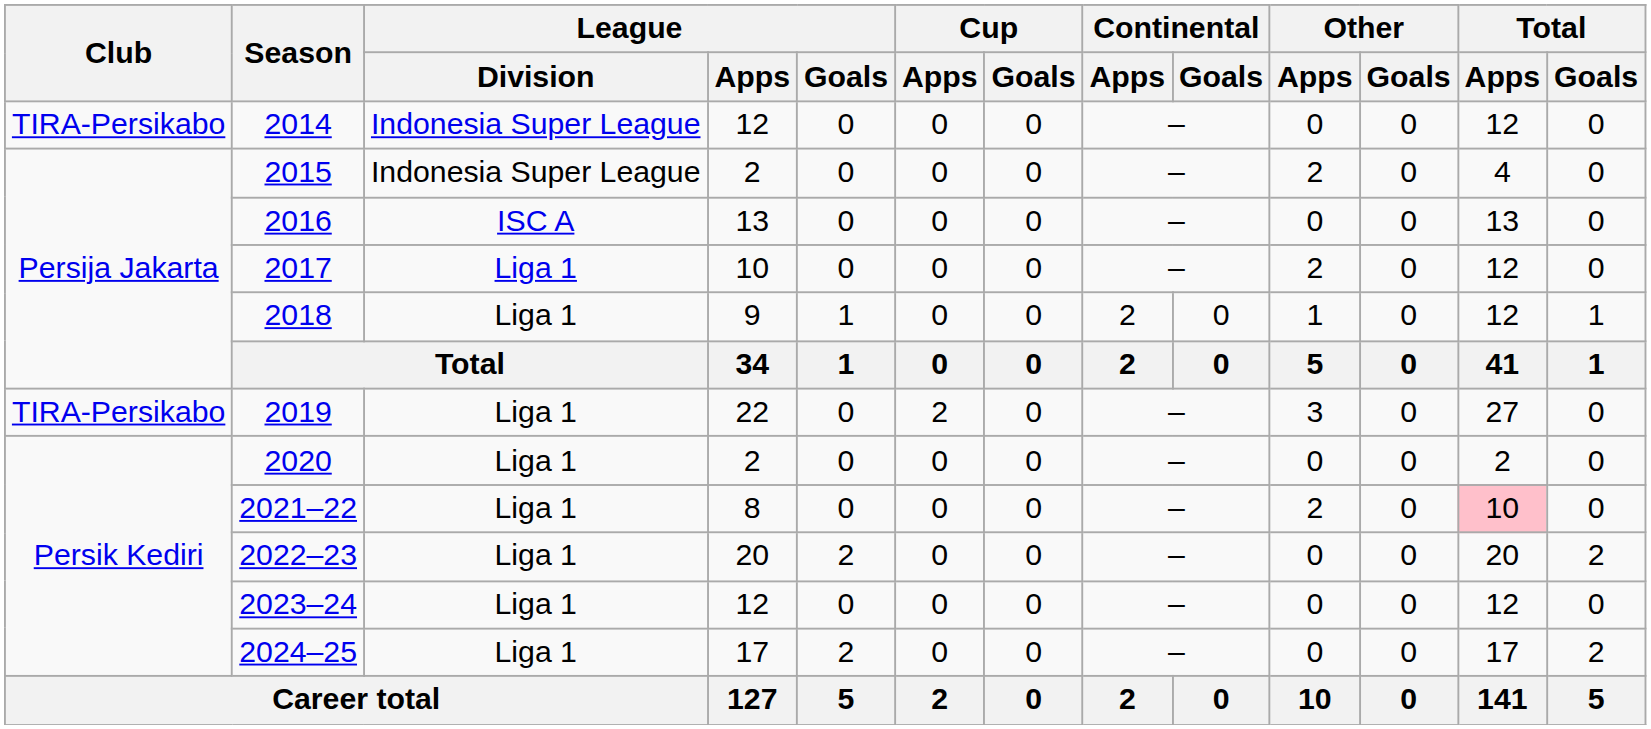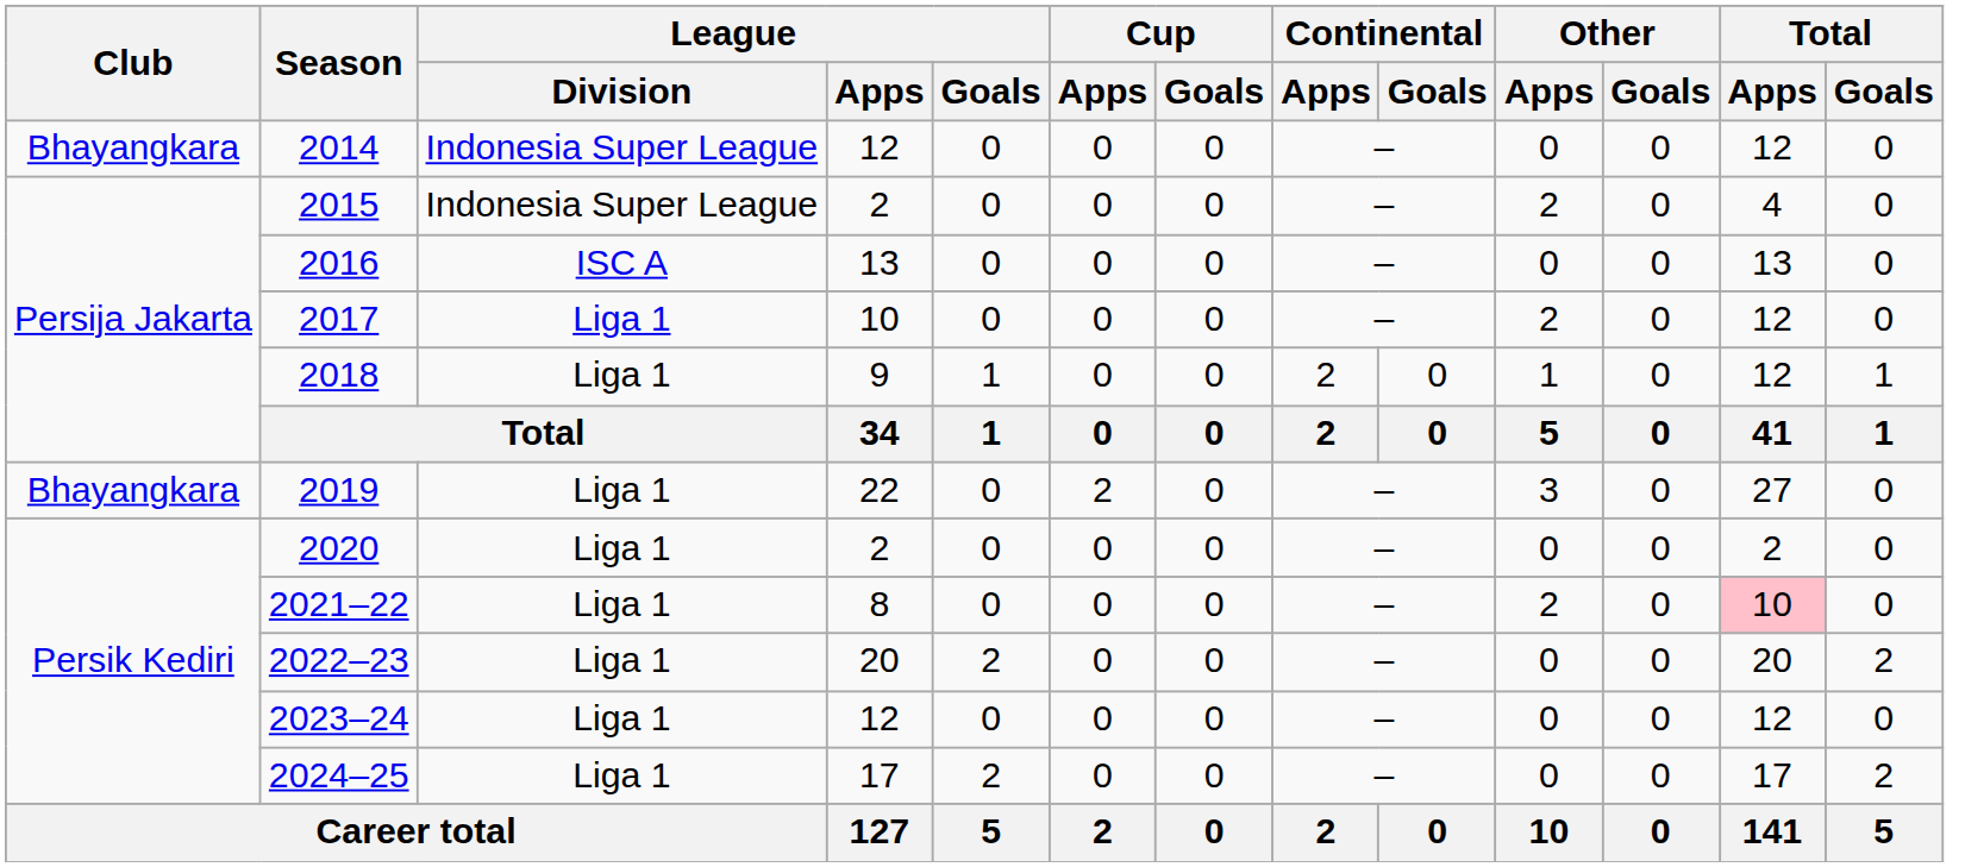 <table class="wikitable" style="text-align: center">
 <tr>
 <th rowspan="2">Club</th>
 <th rowspan="2">Season</th>
 <th colspan="3">League</th>
 <th colspan="2">Cup</th>
 <th colspan="2">Continental</th>
 <th colspan="2">Other</th>
 <th colspan="2">Total</th>
 </tr>
 <tr>
 <th>Division</th>
 <th>Apps</th>
 <th>Goals</th>
 <th>Apps</th>
 <th>Goals</th>
 <th>Apps</th>
 <th>Goals</th>
 <th>Apps</th>
 <th>Goals</th>
 <th>Apps</th>
 <th>Goals</th>
 </tr>
 <tr>
-<td rowspan="1"><a href='#'>TIRA-Persikabo</a></td>
+<td><a href='#'>Bhayangkara</a></td>
 <td><a href='#'>2014</a></td>
 <td><a href='#'>Indonesia Super League</a></td>
 <td>12</td>
 <td>0</td>
 <td>0</td>
 <td>0</td>
 <td colspan="2">–</td>
 <td>0</td>
 <td>0</td>
 <td>12</td>
 <td>0</td>
 </tr>
 <tr>
 <td rowspan="5"><a href='#'>Persija Jakarta</a></td>
 <td><a href='#'>2015</a></td>
 <td>Indonesia Super League</td>
 <td>2</td>
 <td>0</td>
 <td>0</td>
 <td>0</td>
 <td colspan="2">–</td>
 <td>2</td>
 <td>0</td>
 <td>4</td>
 <td>0</td>
 </tr>
 <tr>
 <td><a href='#'>2016</a></td>
 <td><a href='#'>ISC A</a></td>
 <td>13</td>
 <td>0</td>
 <td>0</td>
 <td>0</td>
 <td colspan="2">–</td>
 <td>0</td>
 <td>0</td>
 <td>13</td>
 <td>0</td>
 </tr>
 <tr>
 <td><a href='#'>2017</a></td>
 <td rowspan="1"><a href='#'>Liga 1</a></td>
 <td>10</td>
 <td>0</td>
 <td>0</td>
 <td>0</td>
 <td colspan="2">–</td>
 <td>2</td>
 <td>0</td>
 <td>12</td>
 <td>0</td>
 </tr>
 <tr>
 <td><a href='#'>2018</a></td>
 <td rowspan="1" valign="center">Liga 1</td>
 <td>9</td>
 <td>1</td>
 <td>0</td>
 <td>0</td>
 <td>2</td>
 <td>0</td>
 <td>1</td>
 <td>0</td>
 <td>12</td>
 <td>1</td>
 </tr>
 <tr>
 <th colspan="2">Total</th>
 <th>34</th>
 <th>1</th>
 <th>0</th>
 <th>0</th>
 <th>2</th>
 <th>0</th>
 <th>5</th>
 <th>0</th>
 <th>41</th>
 <th>1</th>
 </tr>
 <tr>
-<td rowspan="1"><a href='#'>TIRA-Persikabo</a></td>
+<td><a href='#'>Bhayangkara</a></td>
 <td><a href='#'>2019</a></td>
 <td rowspan="1">Liga 1</td>
 <td>22</td>
 <td>0</td>
 <td>2</td>
 <td>0</td>
 <td colspan="2">–</td>
 <td>3</td>
 <td>0</td>
 <td>27</td>
 <td>0</td>
 </tr>
 <tr>
 <td rowspan="5"><a href='#'>Persik Kediri</a></td>
 <td><a href='#'>2020</a></td>
 <td rowspan="1">Liga 1</td>
 <td>2</td>
 <td>0</td>
 <td>0</td>
 <td>0</td>
 <td colspan="2">–</td>
 <td>0</td>
 <td>0</td>
 <td>2</td>
 <td>0</td>
 </tr>
 <tr>
 <td><a href='#'>2021–22</a></td>
 <td rowspan="1">Liga 1</td>
 <td>8</td>
 <td>0</td>
 <td>0</td>
 <td>0</td>
 <td colspan="2">–</td>
 <td>2</td>
 <td>0</td>
 <td style="background: pink;">10</td>
 <td>0</td>
 </tr>
 <tr>
 <td><a href='#'>2022–23</a></td>
 <td rowspan="1">Liga 1</td>
 <td>20</td>
 <td>2</td>
 <td>0</td>
 <td>0</td>
 <td colspan="2">–</td>
 <td>0</td>
 <td>0</td>
 <td>20</td>
 <td>2</td>
 </tr>
 <tr>
 <td><a href='#'>2023–24</a></td>
 <td rowspan="1">Liga 1</td>
 <td>12</td>
 <td>0</td>
 <td>0</td>
 <td>0</td>
 <td colspan="2">–</td>
 <td>0</td>
 <td>0</td>
 <td>12</td>
 <td>0</td>
 </tr>
 <tr>
 <td><a href='#'>2024–25</a></td>
 <td>Liga 1</td>
 <td>17</td>
 <td>2</td>
 <td>0</td>
 <td>0</td>
 <td colspan="2">–</td>
 <td>0</td>
 <td>0</td>
 <td>17</td>
 <td>2</td>
 </tr>
 <tr>
 <th colspan=3>Career total</th>
 <th>127</th>
 <th>5</th>
 <th>2</th>
 <th>0</th>
 <th>2</th>
 <th>0</th>
 <th>10</th>
 <th>0</th>
 <th>141</th>
 <th>5</th>
 </tr>
 </table>
